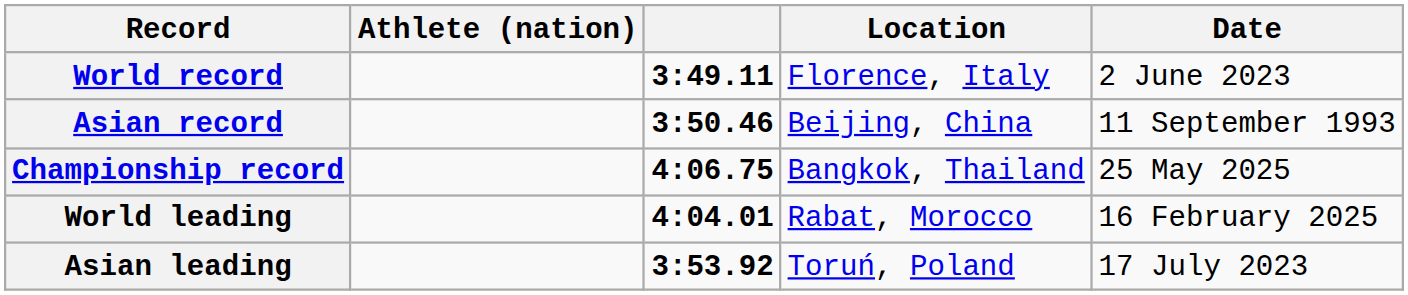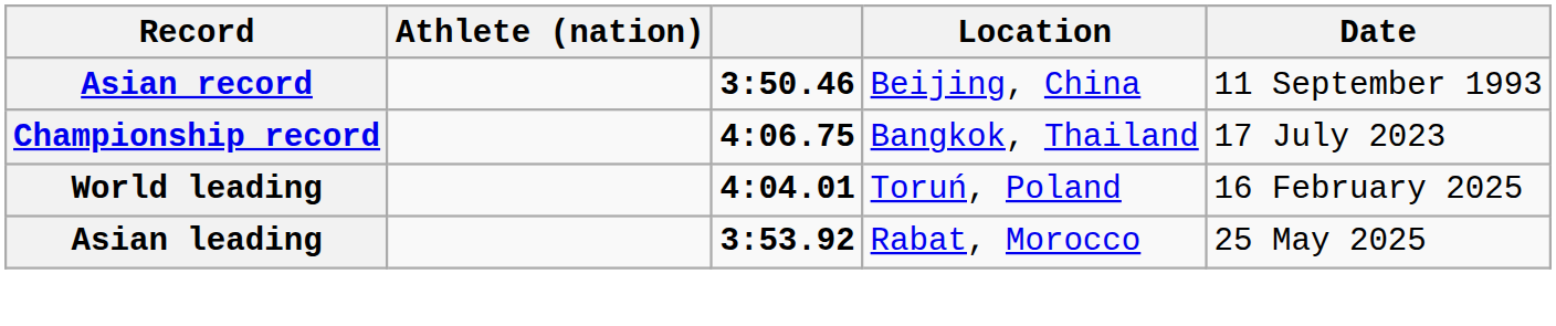 <table class="wikitable">
 <tr>
 <th scope="col">Record</th>
 <th scope="col">Athlete (nation)</th>
 <th scope="col"></th>
 <th scope="col">Location</th>
 <th scope="col">Date</th>
-</tr>
-<tr>
-<th scope="row"><a href='#'>World record</a></th>
-<td></td>
-<td align="center"><strong>3:49.11</strong></td>
-<td><a href='#'>Florence</a>, <a href='#'>Italy</a></td>
-<td>2 June 2023</td>
 </tr>
 <tr>
 <th scope="row"><a href='#'>Asian record</a></th>
 <td></td>
 <td align="center"><strong>3:50.46</strong></td>
 <td><a href='#'>Beijing</a>, <a href='#'>China</a></td>
 <td>11 September 1993</td>
 </tr>
 <tr>
 <th><a href='#'>Championship record</a></th>
 <td></td>
 <td align="center"><strong>4:06.75</strong></td>
 <td><a href='#'>Bangkok</a>, <a href='#'>Thailand</a></td>
-<td>25 May 2025</td>
+<td>17 July 2023</td>
 </tr>
 <tr>
 <th scope="row">World leading</th>
 <td></td>
 <td align="center"><strong>4:04.01</strong></td>
-<td><a href='#'>Rabat</a>, <a href='#'>Morocco</a></td>
+<td><a href='#'>Toruń</a>, <a href='#'>Poland</a></td>
 <td>16 February 2025</td>
 </tr>
 <tr>
 <th scope="row">Asian leading</th>
 <td></td>
 <td align="center"><strong>3:53.92</strong></td>
-<td><a href='#'>Toruń</a>, <a href='#'>Poland</a></td>
-<td>17 July 2023</td>
+<td><a href='#'>Rabat</a>, <a href='#'>Morocco</a></td>
+<td>25 May 2025</td>
 </tr>
 </table>
